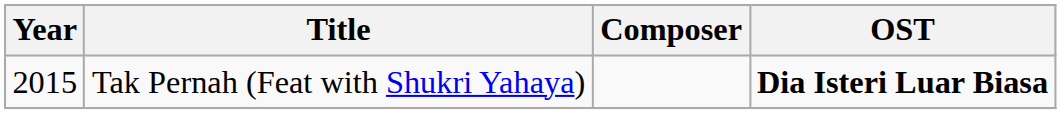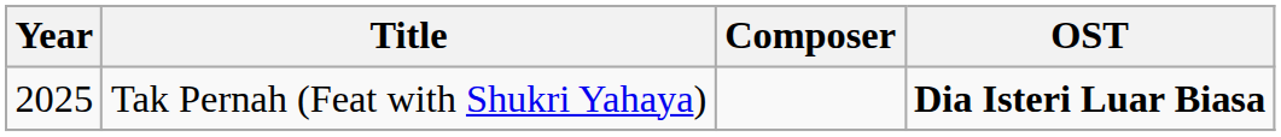 <table class="wikitable sortable">
 <tr>
 <th>Year</th>
 <th>Title</th>
 <th>Composer</th>
 <th>OST</th>
 </tr>
 <tr>
-<td>2015</td>
+<td>2025</td>
 <td>Tak Pernah (Feat with <a href='#'>Shukri Yahaya</a>)</td>
 <td></td>
 <td><strong>Dia Isteri Luar Biasa</strong></td>
 </tr>
 <tr>
 </tr>
 </table>
